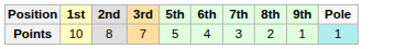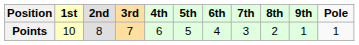 <table class="wikitable" style="font-size:85%; text-align:center">
 <tr>
 <th>Position</th>
 <td style="background:#FFFFBF;"> <strong>1st</strong> </td>
 <td style="background:#DFDFDF;"> <strong>2nd</strong> </td>
 <td style="background:#FFDF9F;"> <strong>3rd</strong> </td>
+<td style="background:#DFFFDF;"> <strong>4th</strong> </td>
 <td style="background:#DFFFDF;"> <strong>5th</strong> </td>
 <td style="background:#DFFFDF;"> <strong>6th</strong> </td>
 <td style="background:#DFFFDF;"> <strong>7th</strong> </td>
 <td style="background:#DFFFDF;"> <strong>8th</strong> </td>
 <td style="background:#DFFFDF;"> <strong>9th</strong> </td>
 <td> <strong>Pole</strong> </td>
 </tr>
 <tr>
 <th>Points</th>
 <td style="background:#FFFFBF;">10</td>
 <td style="background:#DFDFDF;">8</td>
 <td style="background:#FFDF9F;">7</td>
+<td style="background:#DFFFDF;">6</td>
 <td style="background:#DFFFDF;">5</td>
 <td style="background:#DFFFDF;">4</td>
 <td style="background:#DFFFDF;">3</td>
 <td style="background:#DFFFDF;">2</td>
 <td style="background:#DFFFDF;">1</td>
-<td style="background: paleturquoise;">1</td>
+<td>1</td>
 </tr>
 </table>
